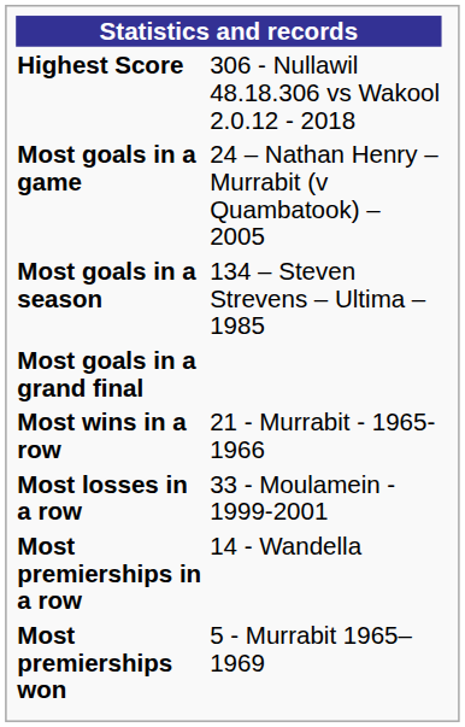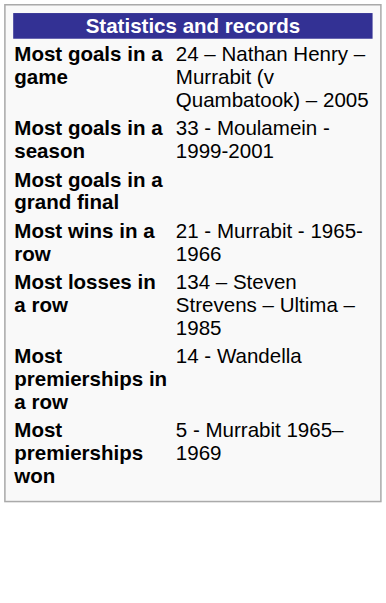 <table class="infobox" style="width:250px; font-size: 85%;">
 <tr>
 <th colspan="2" style="background:#333194; color:white; text-align:center;"><strong>Statistics and records</strong></th>
-</tr>
-<tr style="vertical-align: top;">
-<td><strong>Highest Score</strong></td>
-<td>306 - Nullawil 48.18.306 vs Wakool 2.0.12 - 2018</td>
-<td></td>
 </tr>
 <tr>
 <td><strong>Most goals in a game</strong></td>
 <td>24 – Nathan Henry – Murrabit (v Quambatook) – 2005</td>
 </tr>
 <tr>
 <td><strong>Most goals in a season</strong></td>
-<td>134 – Steven Strevens – Ultima – 1985</td>
+<td>33 - Moulamein  - 1999-2001</td>
 </tr>
 <tr>
 <td><strong>Most goals in a grand final</strong></td>
 <td></td>
 </tr>
 <tr>
 <td><strong>Most wins in a row</strong></td>
 <td>21 - Murrabit - 1965-1966</td>
 </tr>
 <tr>
 <td><strong>Most losses in a row</strong></td>
-<td>33 - Moulamein  - 1999-2001</td>
+<td>134 – Steven Strevens – Ultima – 1985</td>
 </tr>
 <tr>
 <td><strong>Most premierships in a row</strong></td>
 <td>14 - Wandella</td>
 </tr>
 <tr>
 <td><strong>Most premierships won</strong></td>
 <td>5 - Murrabit 1965–1969</td>
 </tr>
 <tr style="vertical-align: top;"jnh>
 <td></td>
 </tr>
 </table>
